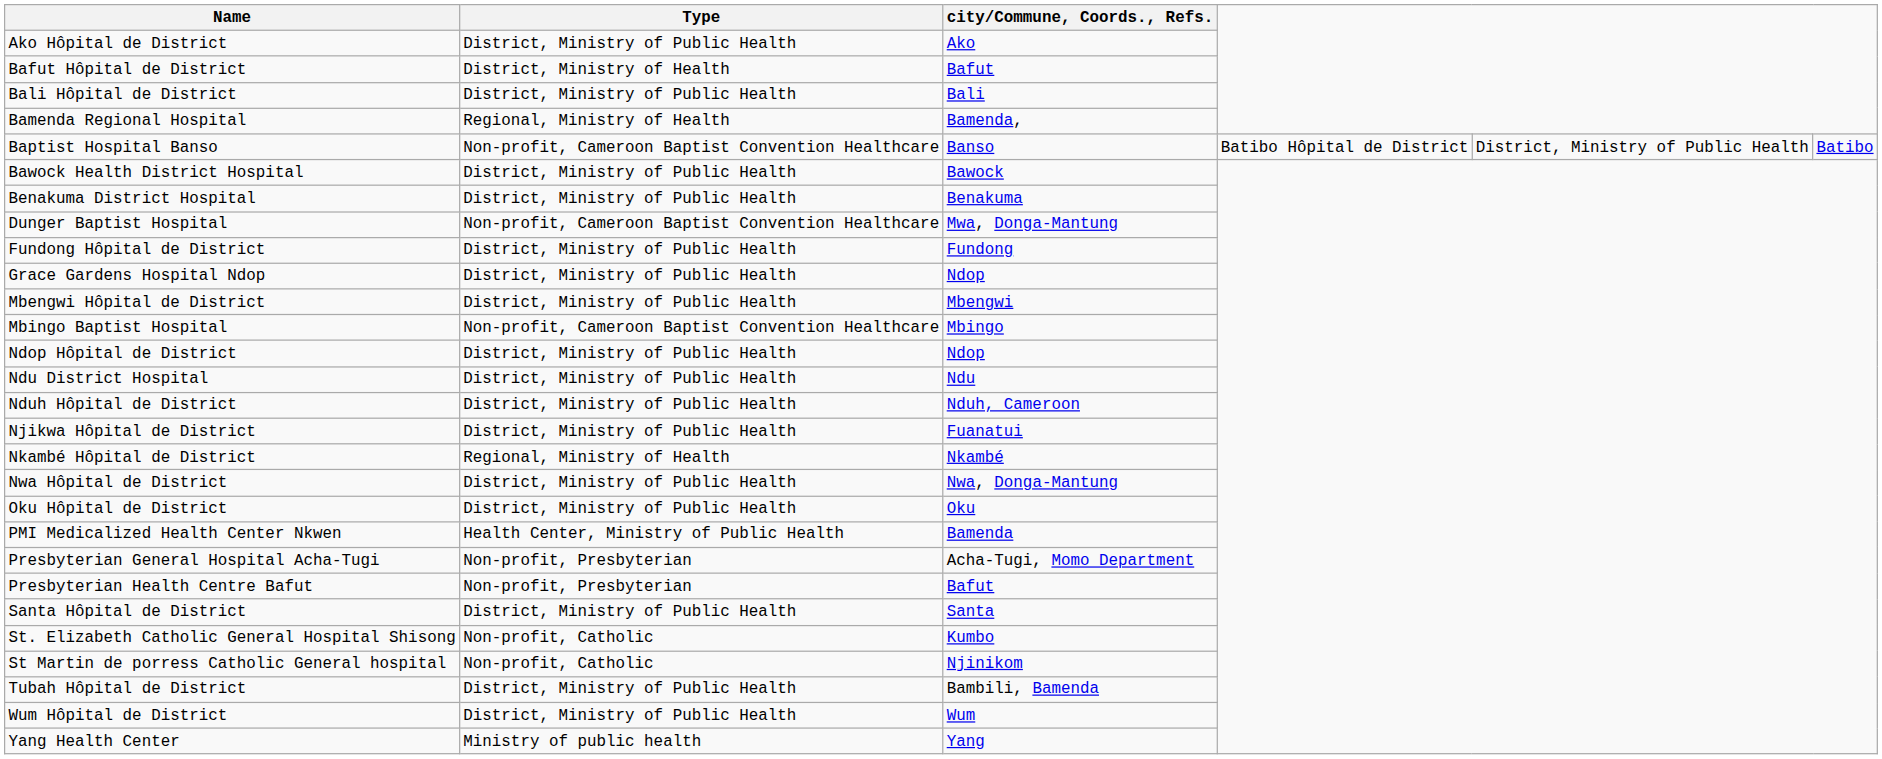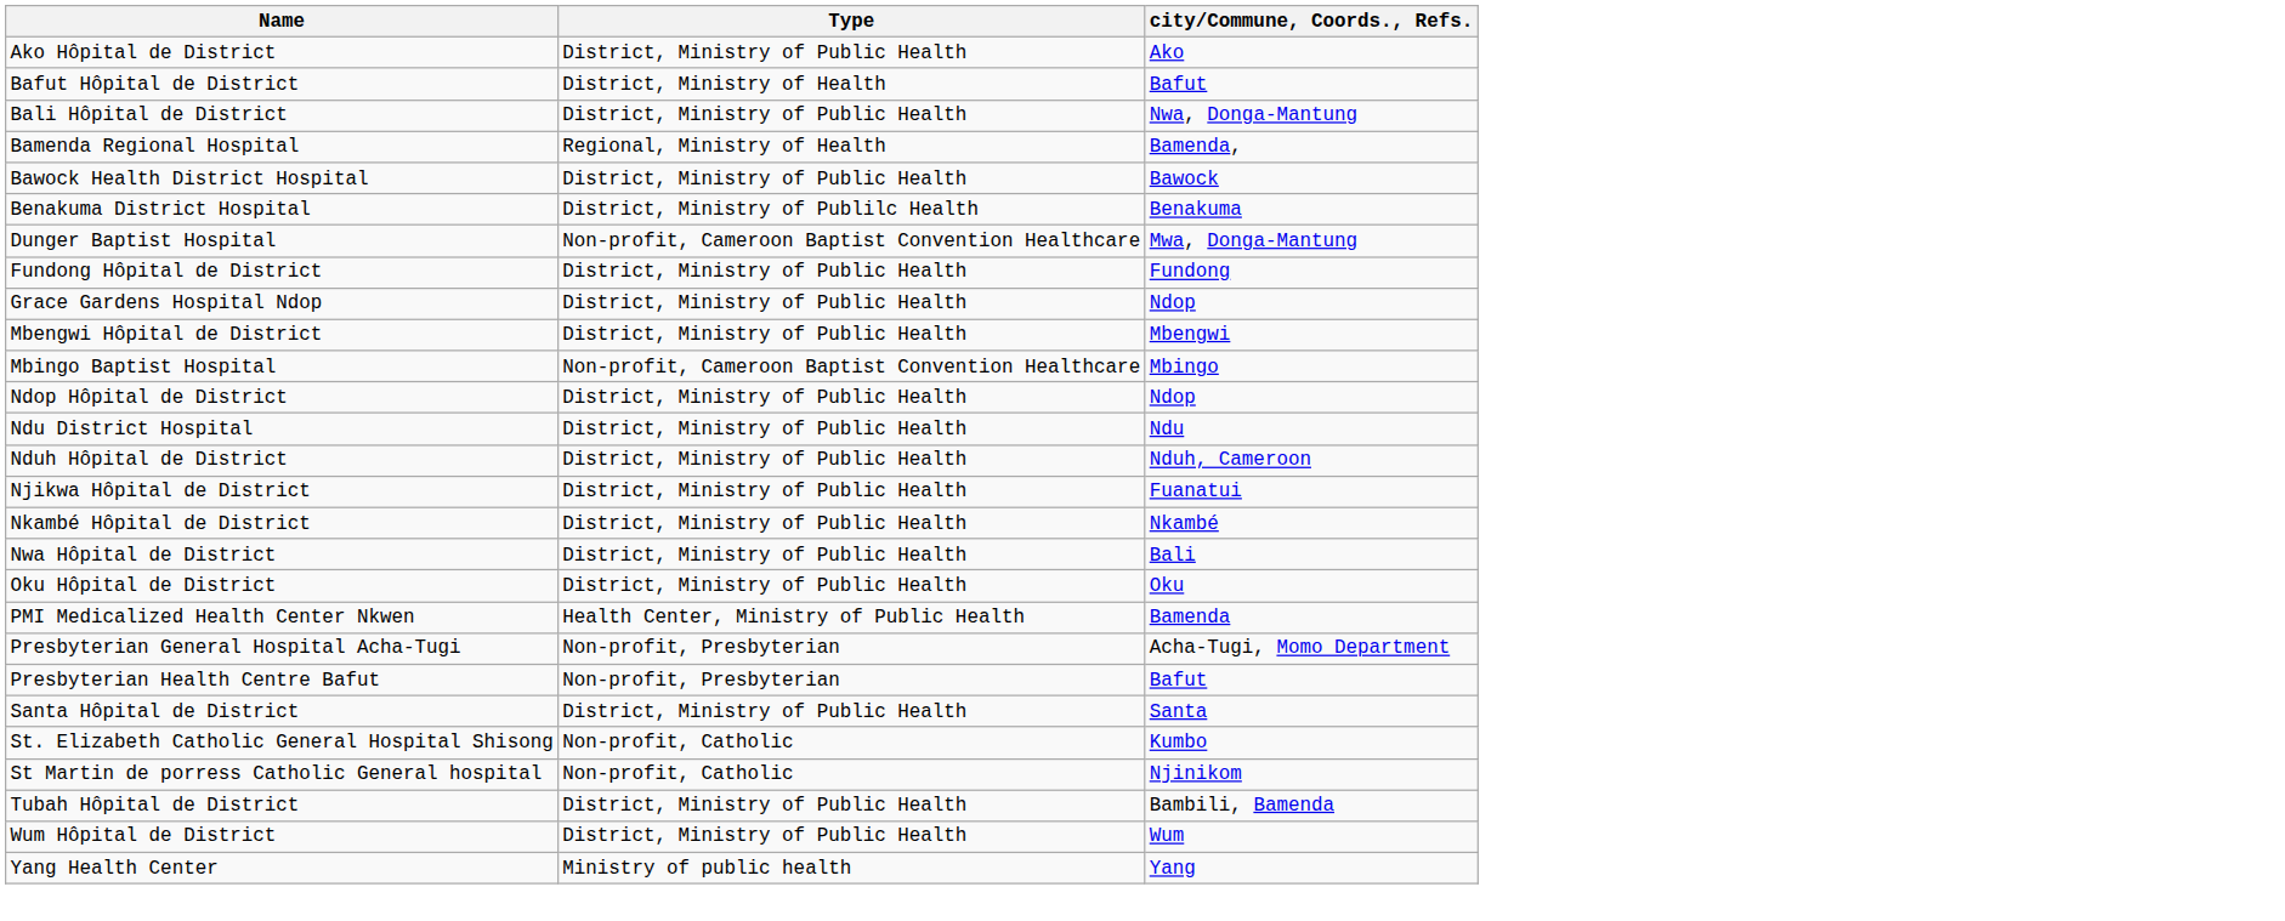 <table class="wikitable sortable">
 <tr>
 <th>Name</th>
 <th>Type</th>
 <th>city/Commune, Coords., Refs.</th>
 </tr>
 <tr>
 <td>Ako Hôpital de District</td>
 <td>District, Ministry of Public Health</td>
 <td><a href='#'>Ako</a></td>
 </tr>
 <tr>
 <td>Bafut Hôpital de District</td>
 <td>District, Ministry of Health</td>
 <td><a href='#'>Bafut</a></td>
 </tr>
 <tr>
 <td>Bali Hôpital de District</td>
 <td>District, Ministry of Public Health</td>
-<td><a href='#'>Bali</a></td>
+<td><a href='#'>Nwa</a>, <a href='#'>Donga-Mantung</a></td>
 </tr>
 <tr>
 <td>Bamenda Regional Hospital</td>
 <td>Regional, Ministry of Health</td>
 <td><a href='#'>Bamenda</a>, <small></small></td>
-</tr>
-<tr>
-<td>Baptist Hospital Banso</td>
-<td>Non-profit, Cameroon Baptist Convention Healthcare</td>
-<td><a href='#'>Banso</a></td>
-<td>Batibo Hôpital de District</td>
-<td>District, Ministry of Public Health</td>
-<td><a href='#'>Batibo</a></td>
 </tr>
 <tr>
 <td>Bawock Health District Hospital</td>
 <td>District, Ministry of Public Health</td>
 <td><a href='#'>Bawock</a></td>
 </tr>
 <tr>
 <td>Benakuma District Hospital</td>
-<td>District, Ministry of Public Health</td>
+<td>District, Ministry of Publilc Health</td>
 <td><a href='#'>Benakuma</a></td>
 </tr>
 <tr shalom clinic||Non-profit||>
 <td>Dunger Baptist Hospital</td>
 <td>Non-profit, Cameroon Baptist Convention Healthcare</td>
 <td><a href='#'>Mwa</a>, <a href='#'>Donga-Mantung</a></td>
 </tr>
 <tr>
 <td>Fundong Hôpital de District</td>
 <td>District, Ministry of Public Health</td>
 <td><a href='#'>Fundong</a></td>
 </tr>
 <tr>
 <td>Grace Gardens Hospital Ndop</td>
 <td>District, Ministry of Public Health</td>
 <td><a href='#'>Ndop</a></td>
 </tr>
 <tr>
 <td>Mbengwi Hôpital de District</td>
 <td>District, Ministry of Public Health</td>
 <td><a href='#'>Mbengwi</a></td>
 </tr>
 <tr>
 <td>Mbingo Baptist Hospital</td>
 <td>Non-profit, Cameroon Baptist Convention Healthcare</td>
 <td><a href='#'>Mbingo</a></td>
 </tr>
 <tr>
 <td>Ndop Hôpital de District</td>
 <td>District, Ministry of Public Health</td>
 <td><a href='#'>Ndop</a></td>
 </tr>
 <tr>
 <td>Ndu District Hospital</td>
 <td>District, Ministry of Public Health</td>
 <td><a href='#'>Ndu</a></td>
 </tr>
 <tr>
 <td>Nduh Hôpital de District</td>
 <td>District, Ministry of Public Health</td>
 <td><a href='#'>Nduh, Cameroon</a></td>
 </tr>
 <tr>
 <td>Njikwa Hôpital de District</td>
 <td>District, Ministry of Public Health</td>
 <td><a href='#'>Fuanatui</a></td>
 </tr>
 <tr>
 <td>Nkambé Hôpital de District</td>
-<td>Regional, Ministry of Health</td>
+<td>District, Ministry of Public Health</td>
 <td><a href='#'>Nkambé</a></td>
 </tr>
 <tr>
 <td>Nwa Hôpital de District</td>
 <td>District, Ministry of Public Health</td>
-<td><a href='#'>Nwa</a>, <a href='#'>Donga-Mantung</a></td>
+<td><a href='#'>Bali</a></td>
 </tr>
 <tr>
 <td>Oku Hôpital de District</td>
 <td>District, Ministry of Public Health</td>
 <td><a href='#'>Oku</a></td>
 </tr>
 <tr>
 <td>PMI Medicalized Health Center Nkwen</td>
 <td>Health Center, Ministry of Public Health</td>
 <td><a href='#'>Bamenda</a></td>
 </tr>
 <tr>
 <td>Presbyterian General Hospital Acha-Tugi</td>
 <td>Non-profit, Presbyterian</td>
 <td>Acha-Tugi, <a href='#'>Momo Department</a></td>
 </tr>
 <tr>
 <td>Presbyterian Health Centre Bafut</td>
 <td>Non-profit, Presbyterian</td>
 <td><a href='#'>Bafut</a></td>
 </tr>
 <tr>
 <td>Santa Hôpital de District</td>
 <td>District, Ministry of Public Health</td>
 <td><a href='#'>Santa</a></td>
 </tr>
 <tr>
 <td>St. Elizabeth Catholic General Hospital Shisong</td>
 <td>Non-profit, Catholic</td>
 <td><a href='#'>Kumbo</a></td>
 </tr>
 <tr>
 <td>St Martin de porress Catholic General hospital</td>
 <td>Non-profit, Catholic</td>
 <td><a href='#'>Njinikom</a></td>
 </tr>
 <tr>
 <td>Tubah Hôpital de District</td>
 <td>District, Ministry of Public Health</td>
 <td>Bambili, <a href='#'>Bamenda</a></td>
 </tr>
 <tr>
 <td>Wum Hôpital de District</td>
 <td>District,  Ministry of Public Health</td>
 <td><a href='#'>Wum</a></td>
 </tr>
 <tr>
 <td>Yang  Health Center</td>
 <td>Ministry of public health</td>
 <td><a href='#'>Yang</a></td>
 </tr>
 </table>
